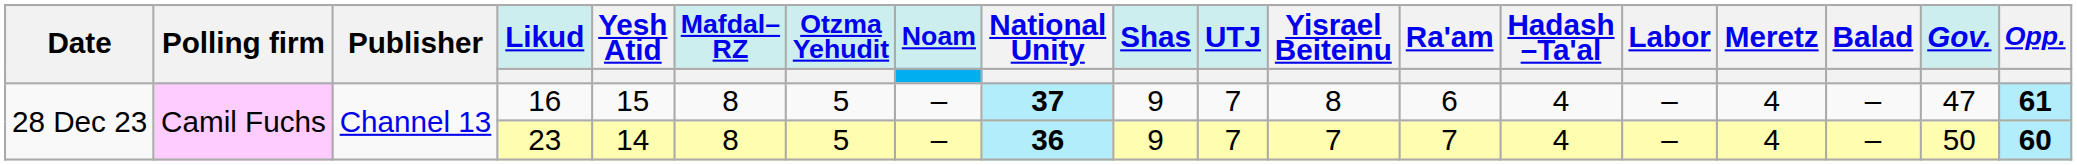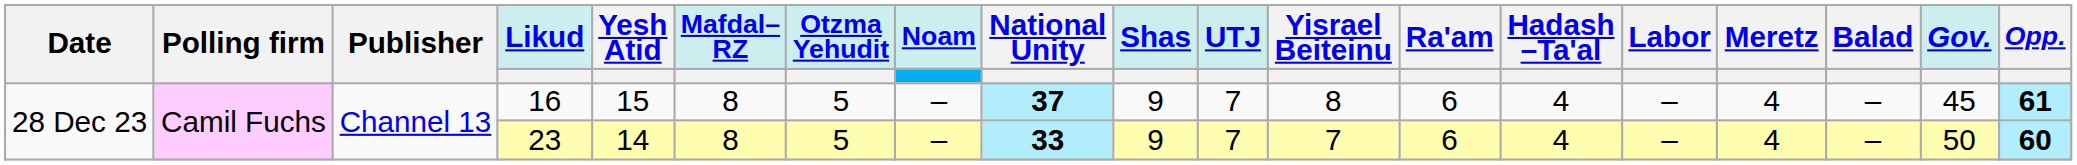 <table class="wikitable sortable" style=text-align:center;font-size:90%;line-height:12px>
 <tr>
 <th rowspan=2>Date</th>
 <th rowspan=2>Polling firm</th>
 <th rowspan=2>Publisher</th>
 <th style=background:#cee><a href='#'>Likud</a></th>
 <th><a href='#'>Yesh<br>Atid</a></th>
 <th style=background:#cee;font-size:90%><a href='#'>Mafdal–<br>RZ</a></th>
 <th style=background:#cee;font-size:90%><a href='#'>Otzma<br>Yehudit</a></th>
 <th style=background:#cee;font-size:90%><a href='#'>Noam</a></th>
 <th><a href='#'>National<br>Unity</a></th>
 <th style=background:#cee><a href='#'>Shas</a></th>
 <th style=background:#cee><a href='#'>UTJ</a></th>
 <th><a href='#'>Yisrael<br>Beiteinu</a></th>
 <th><a href='#'>Ra'am</a></th>
 <th><a href='#'>Hadash<br>–Ta'al</a></th>
 <th><a href='#'>Labor</a></th>
 <th><a href='#'>Meretz</a></th>
 <th><a href='#'>Balad</a></th>
 <th style=background:#cee><a href='#'><em>Gov.</em></a></th>
 <th style=font-size:90%><a href='#'><em>Opp.</em></a></th>
 </tr>
 <tr>
 <th style=background:></th>
 <th style=background:></th>
 <th style=background:></th>
 <th style=background:></th>
 <th style=background:#01AFF0></th>
 <th style=background:></th>
 <th style=background:></th>
 <th style=background:></th>
 <th style=background:></th>
 <th style=background:></th>
 <th style=background:></th>
 <th style=background:></th>
 <th style=background:></th>
 <th style=background:></th>
 <th style=background:></th>
 <th style=background:></th>
 </tr>
 <tr>
 <td rowspan=2 data-sort-value=2023-12-28>28 Dec 23</td>
 <td rowspan=2 style=background:#FFCCFF>Camil Fuchs</td>
 <td rowspan=2><a href='#'>Channel 13</a></td>
 <td>16					</td>
 <td>15					</td>
 <td>8					</td>
 <td>5					</td>
 <td>–					</td>
 <td style=background:#B2EDFB><strong>37</strong>	</td>
 <td>9					</td>
 <td>7					</td>
 <td>8					</td>
 <td>6					</td>
 <td>4					</td>
 <td>–					</td>
 <td>4					</td>
 <td>–					</td>
-<td>47					</td>
+<td>45					</td>
 <td style=background:#B2EDFB><strong>61</strong>	</td>
 </tr>
 <tr style=background:#fffdb0>
 <td>23					</td>
 <td>14					</td>
 <td>8					</td>
 <td>5					</td>
 <td>–					</td>
-<td style=background:#B2EDFB><strong>36</strong>	</td>
+<td style=background:#B2EDFB><strong>33</strong>	</td>
 <td>9					</td>
 <td>7					</td>
 <td>7					</td>
-<td>7					</td>
+<td>6					</td>
 <td>4					</td>
 <td>–					</td>
 <td>4					</td>
 <td>–					</td>
 <td>50					</td>
 <td style=background:#B2EDFB><strong>60</strong>	</td>
 </tr>
 </table>
